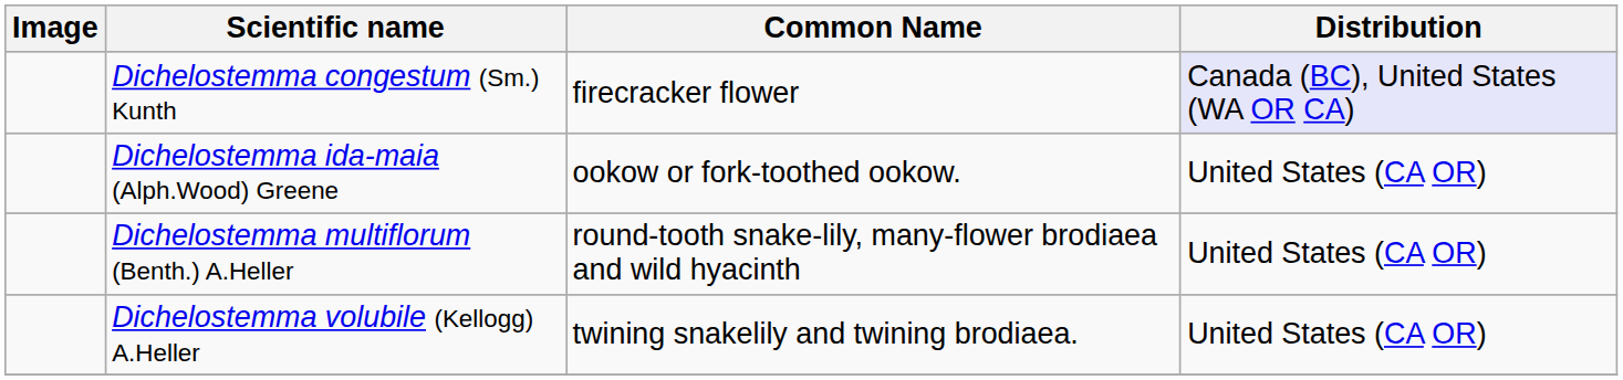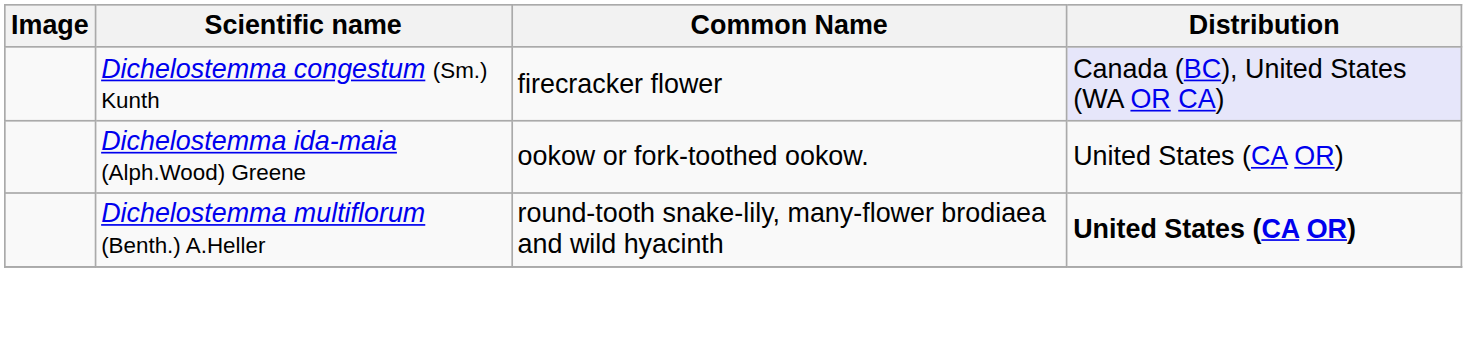 <table class="wikitable">
 <tr>
 <th>Image</th>
 <th>Scientific name</th>
 <th>Common Name</th>
 <th>Distribution</th>
 </tr>
 <tr>
 <td></td>
 <td><em><a href='#'>Dichelostemma congestum</a></em> <small>(Sm.) Kunth</small></td>
 <td>firecracker flower</td>
 <td style="background: lavender;">Canada (<a href='#'>BC</a>), United States (WA <a href='#'>OR</a> <a href='#'>CA</a>)</td>
 </tr>
 <tr>
 <td></td>
 <td><em><a href='#'>Dichelostemma ida-maia</a></em> <small>(Alph.Wood) Greene</small></td>
 <td>ookow or fork-toothed ookow.</td>
 <td>United States (<a href='#'>CA</a> <a href='#'>OR</a>)</td>
 </tr>
 <tr>
 <td></td>
 <td><em><a href='#'>Dichelostemma multiflorum</a></em> <small>(Benth.) A.Heller</small></td>
 <td>round-tooth snake-lily, many-flower brodiaea and wild hyacinth</td>
-<td>United States (<a href='#'>CA</a> <a href='#'>OR</a>)</td>
-</tr>
-<tr>
-<td></td>
-<td><em><a href='#'>Dichelostemma volubile</a></em> <small>(Kellogg) A.Heller</small></td>
-<td>twining snakelily and twining brodiaea.</td>
-<td>United States (<a href='#'>CA</a> <a href='#'>OR</a>)</td>
+<td><strong>United States (<a href='#'>CA</a> <a href='#'>OR</a>)</strong></td>
 </tr>
 <tr>
 </tr>
 </table>
